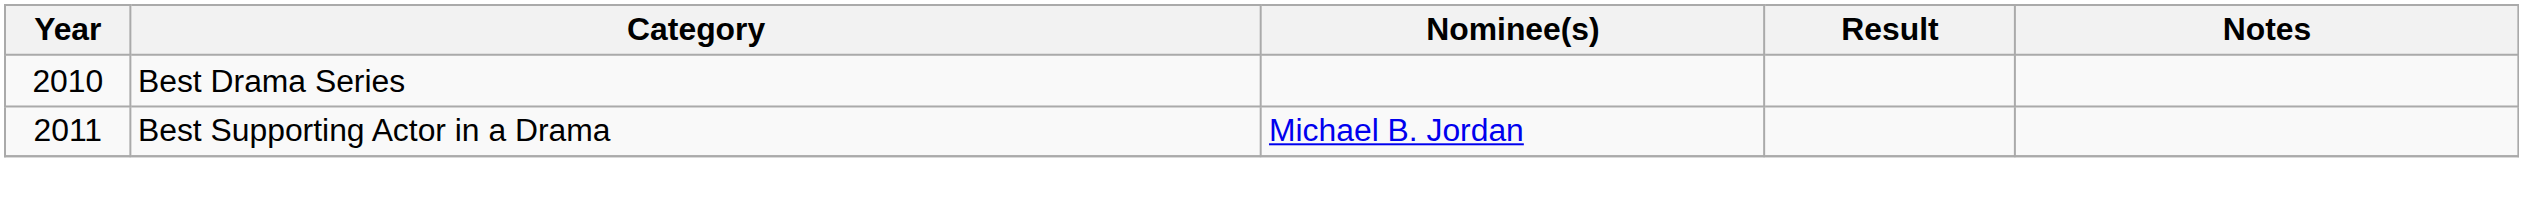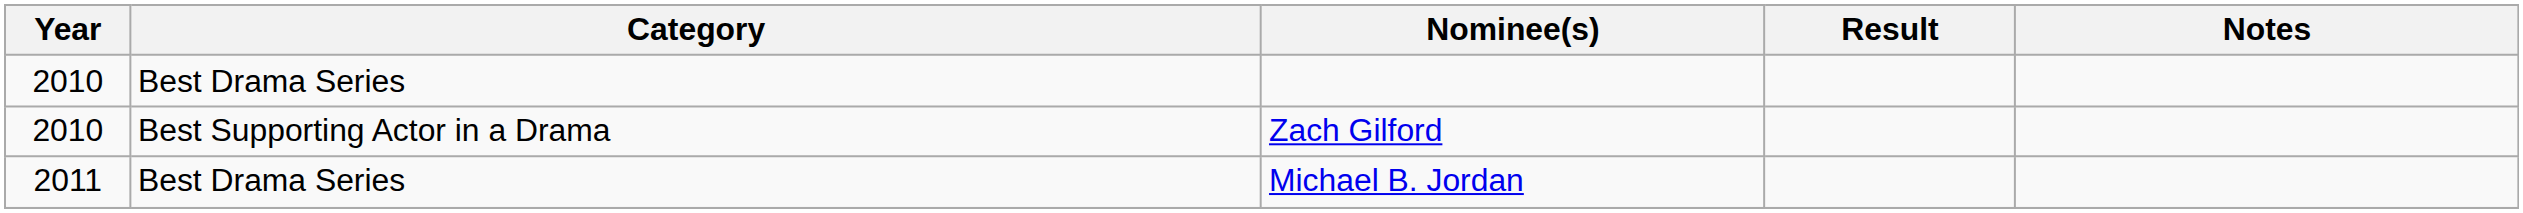 <table class="wikitable" width="100%" cellpadding="5">
 <tr>
 <th width="5%">Year</th>
 <th width="45%">Category</th>
 <th width="20%">Nominee(s)</th>
 <th width="10%">Result</th>
 <th width="20%">Notes</th>
 </tr>
 <tr>
 <td style="text-align:center;">2010</td>
 <td>Best Drama Series</td>
 <td></td>
 <td></td>
 <td></td>
 </tr>
 <tr>
+<td style="text-align:center;">2010</td>
+<td>Best Supporting Actor in a Drama</td>
+<td><a href='#'>Zach Gilford</a></td>
+<td></td>
+<td></td>
+</tr>
+<tr>
 <td style="text-align:center;">2011</td>
-<td>Best Supporting Actor in a Drama</td>
+<td>Best Drama Series</td>
 <td><a href='#'>Michael B. Jordan</a></td>
 <td></td>
 <td></td>
 </tr>
 <tr>
 </tr>
 </table>
